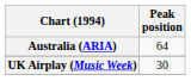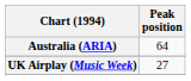 <table class="wikitable sortable plainrowheaders" style="text-align:center">
 <tr>
 <th>Chart (1994)</th>
 <th>Peak<br>position</th>
 </tr>
 <tr>
 <th scope="row">Australia (<a href='#'>ARIA</a>)</th>
 <td>64</td>
 </tr>
 <tr>
 </tr>
 <tr>
 </tr>
 <tr>
 <th scope="row">UK Airplay (<em><a href='#'>Music Week</a></em>)</th>
-<td>30</td>
+<td>27</td>
 </tr>
 <tr>
 </tr>
 <tr>
 </tr>
 </table>
